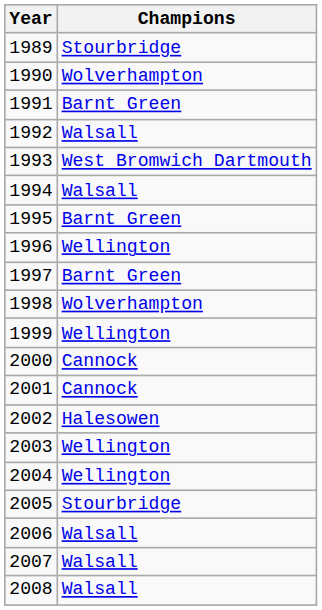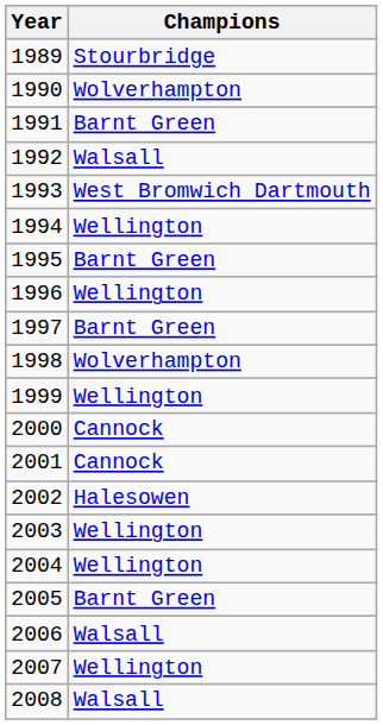 <table class="wikitable" style="font-size:85%">
 <tr>
 <th>Year</th>
 <th>Champions</th>
 </tr>
 <tr>
 <td>1989</td>
 <td><a href='#'>Stourbridge</a></td>
 </tr>
 <tr>
 <td>1990</td>
 <td><a href='#'>Wolverhampton</a></td>
 </tr>
 <tr>
 <td>1991</td>
 <td><a href='#'>Barnt Green</a></td>
 </tr>
 <tr>
 <td>1992</td>
 <td><a href='#'>Walsall</a></td>
 </tr>
 <tr>
 <td>1993</td>
 <td><a href='#'>West Bromwich Dartmouth</a></td>
 </tr>
 <tr>
 <td>1994</td>
-<td><a href='#'>Walsall</a></td>
+<td><a href='#'>Wellington</a></td>
 </tr>
 <tr>
 <td>1995</td>
 <td><a href='#'>Barnt Green</a></td>
 </tr>
 <tr>
 <td>1996</td>
 <td><a href='#'>Wellington</a></td>
 </tr>
 <tr>
 <td>1997</td>
 <td><a href='#'>Barnt Green</a></td>
 </tr>
 <tr>
 <td>1998</td>
 <td><a href='#'>Wolverhampton</a></td>
 </tr>
 <tr>
 <td>1999</td>
 <td><a href='#'>Wellington</a></td>
 </tr>
 <tr>
 <td>2000</td>
 <td><a href='#'>Cannock</a></td>
 </tr>
 <tr>
 <td>2001</td>
 <td><a href='#'>Cannock</a></td>
 </tr>
 <tr>
 <td>2002</td>
 <td><a href='#'>Halesowen</a></td>
 </tr>
 <tr>
 <td>2003</td>
 <td><a href='#'>Wellington</a></td>
 </tr>
 <tr>
 <td>2004</td>
 <td><a href='#'>Wellington</a></td>
 </tr>
 <tr>
 <td>2005</td>
-<td><a href='#'>Stourbridge</a></td>
+<td><a href='#'>Barnt Green</a></td>
 </tr>
 <tr>
 <td>2006</td>
 <td><a href='#'>Walsall</a></td>
 </tr>
 <tr>
 <td>2007</td>
-<td><a href='#'>Walsall</a></td>
+<td><a href='#'>Wellington</a></td>
 </tr>
 <tr>
 <td>2008</td>
 <td><a href='#'>Walsall</a></td>
 </tr>
 </table>
